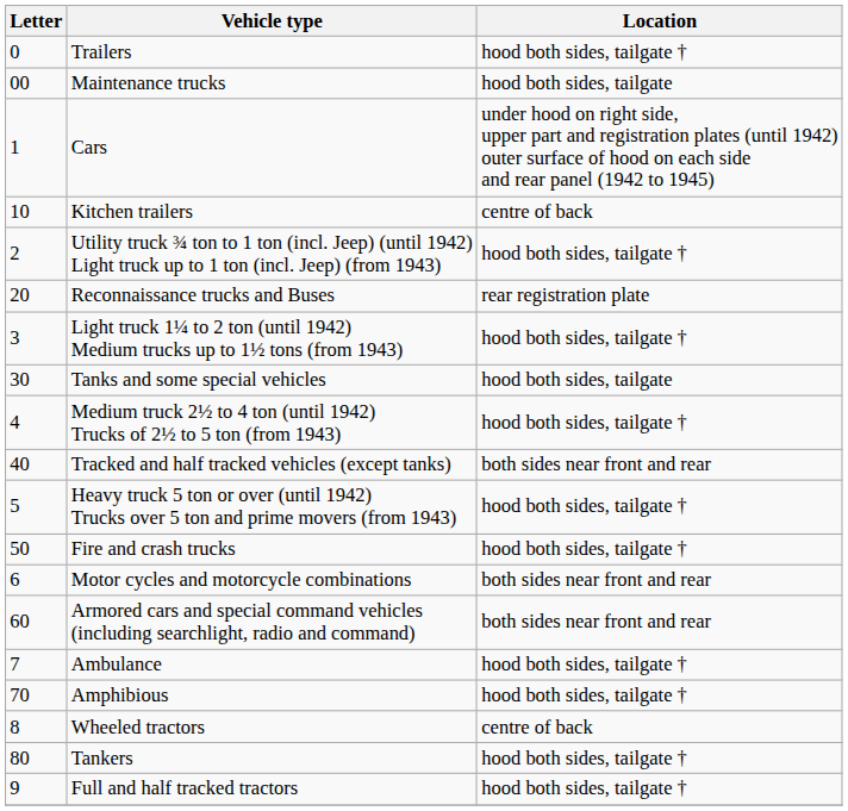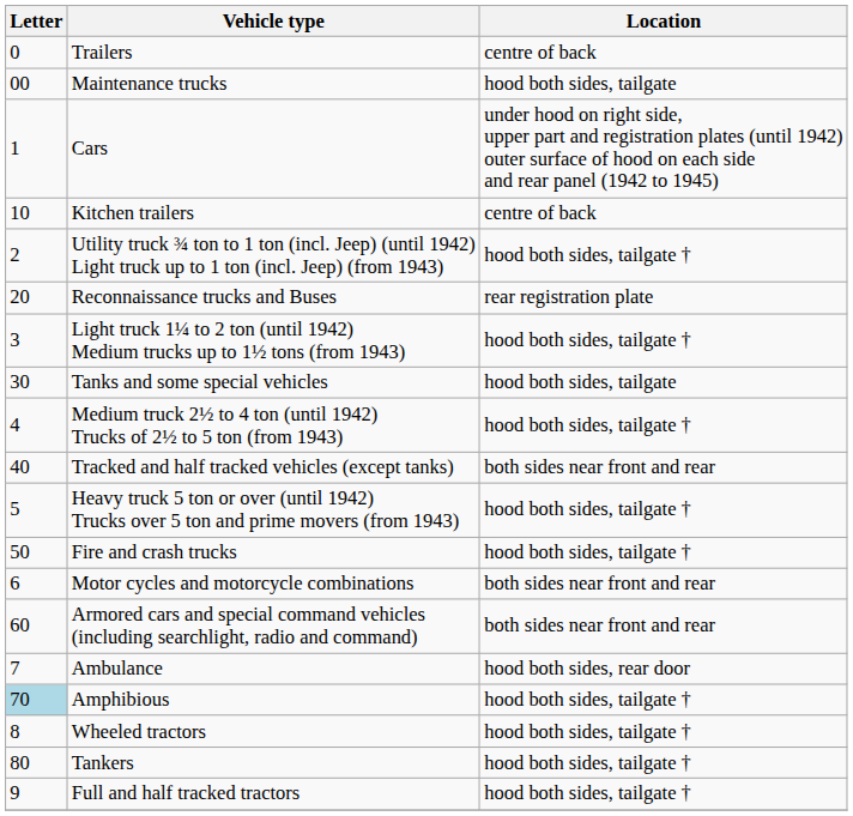 <table class="wikitable" style="centre">
 <tr>
 <th>Letter</th>
 <th>Vehicle type</th>
 <th>Location</th>
 </tr>
 <tr>
 <td>0</td>
 <td>Trailers</td>
-<td>hood both sides, tailgate †</td>
+<td>centre of back</td>
 </tr>
 <tr>
 <td>00</td>
 <td>Maintenance trucks</td>
 <td>hood both sides, tailgate</td>
 </tr>
 <tr>
 <td>1</td>
 <td>Cars</td>
 <td>under hood on right side, <br> upper part and registration plates (until 1942) <br> outer surface of hood on each side <br> and rear panel (1942 to 1945)</td>
 </tr>
 <tr>
 <td>10</td>
 <td>Kitchen trailers</td>
 <td>centre of back</td>
 </tr>
 <tr>
 <td>2</td>
 <td>Utility truck ¾ ton to 1 ton (incl. Jeep) (until 1942) <br> Light truck up to 1 ton (incl. Jeep) (from 1943)</td>
 <td>hood both sides, tailgate †</td>
 </tr>
 <tr>
 <td>20</td>
 <td>Reconnaissance trucks and Buses</td>
 <td>rear registration plate</td>
 </tr>
 <tr>
 <td>3</td>
 <td>Light truck 1¼ to 2 ton (until 1942) <br> Medium trucks up to 1½ tons (from 1943)</td>
 <td>hood both sides, tailgate †</td>
 </tr>
 <tr>
 <td>30</td>
 <td>Tanks and some special vehicles</td>
 <td>hood both sides, tailgate</td>
 </tr>
 <tr>
 <td>4</td>
 <td>Medium truck 2½ to 4 ton  (until 1942) <br> Trucks of 2½ to 5 ton (from 1943)</td>
 <td>hood both sides, tailgate †</td>
 </tr>
 <tr>
 <td>40</td>
 <td>Tracked and half tracked vehicles (except tanks)</td>
 <td>both sides near front and rear</td>
 </tr>
 <tr>
 <td>5</td>
 <td>Heavy truck 5 ton or over  (until 1942) <br> Trucks over 5 ton and prime movers (from 1943)</td>
 <td>hood both sides, tailgate †</td>
 </tr>
 <tr>
 <td>50</td>
 <td>Fire and crash trucks</td>
 <td>hood both sides, tailgate †</td>
 </tr>
 <tr>
 <td>6</td>
 <td>Motor cycles and motorcycle combinations</td>
 <td>both sides near front and rear</td>
 </tr>
 <tr>
 <td>60</td>
 <td>Armored cars and special command vehicles <br> (including searchlight, radio and command)</td>
 <td>both sides near front and rear</td>
 </tr>
 <tr>
 <td>7</td>
 <td>Ambulance</td>
-<td>hood both sides, tailgate †</td>
+<td>hood both sides, rear door</td>
 </tr>
 <tr>
-<td>70</td>
+<td style="background: lightblue;">70</td>
 <td>Amphibious</td>
 <td>hood both sides, tailgate †</td>
 </tr>
 <tr>
 <td>8</td>
 <td>Wheeled tractors</td>
-<td>centre of back</td>
+<td>hood both sides, tailgate †</td>
 </tr>
 <tr>
 <td>80</td>
 <td>Tankers</td>
 <td>hood both sides, tailgate †</td>
 </tr>
 <tr>
 <td>9</td>
 <td>Full and half tracked tractors</td>
 <td>hood both sides, tailgate †</td>
 </tr>
 <tr>
 </tr>
 </table>
